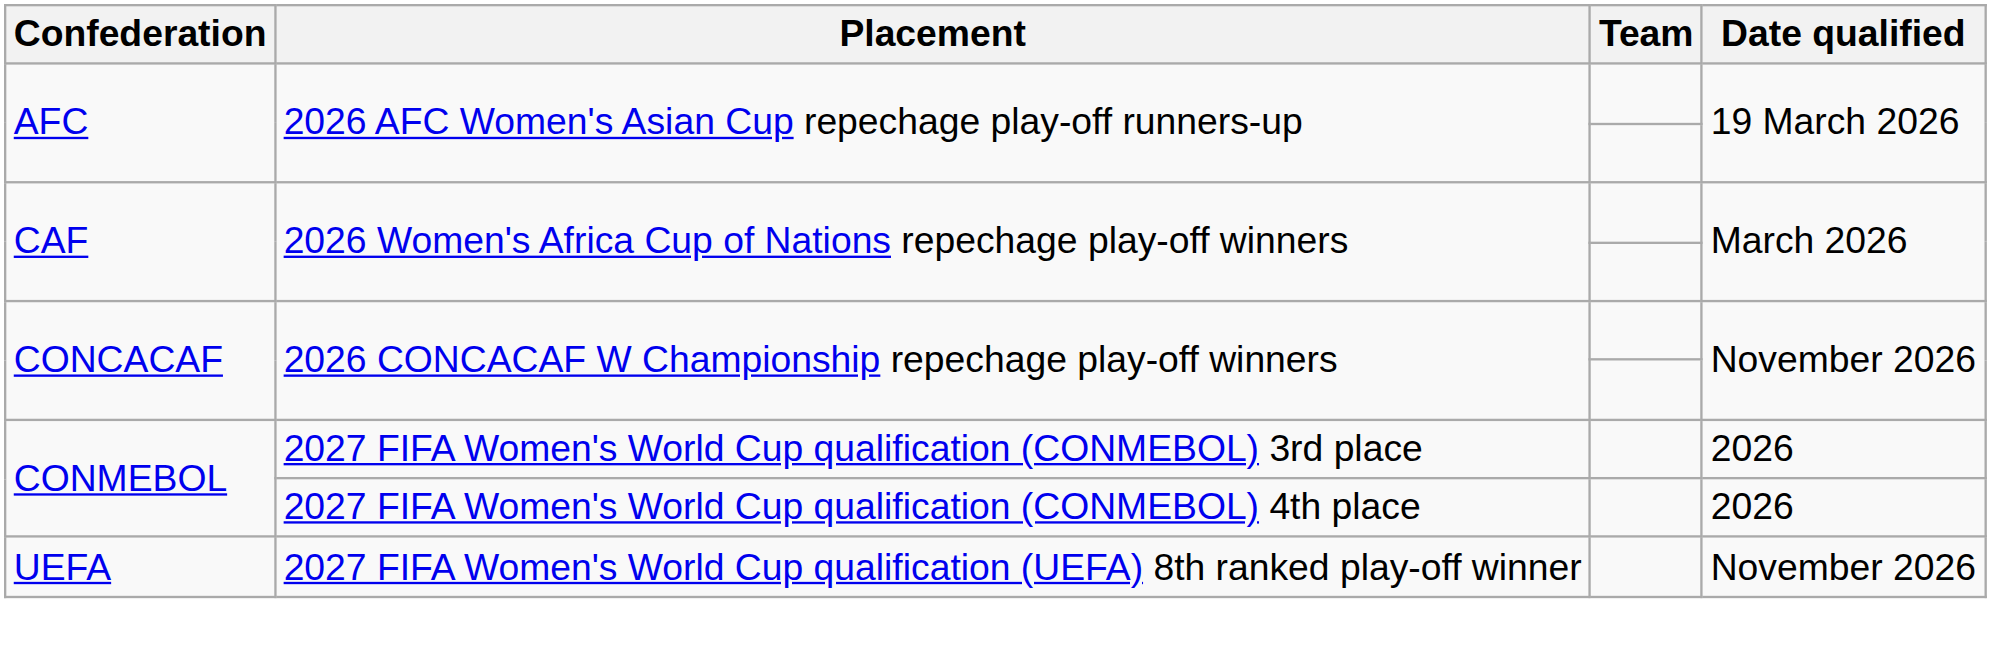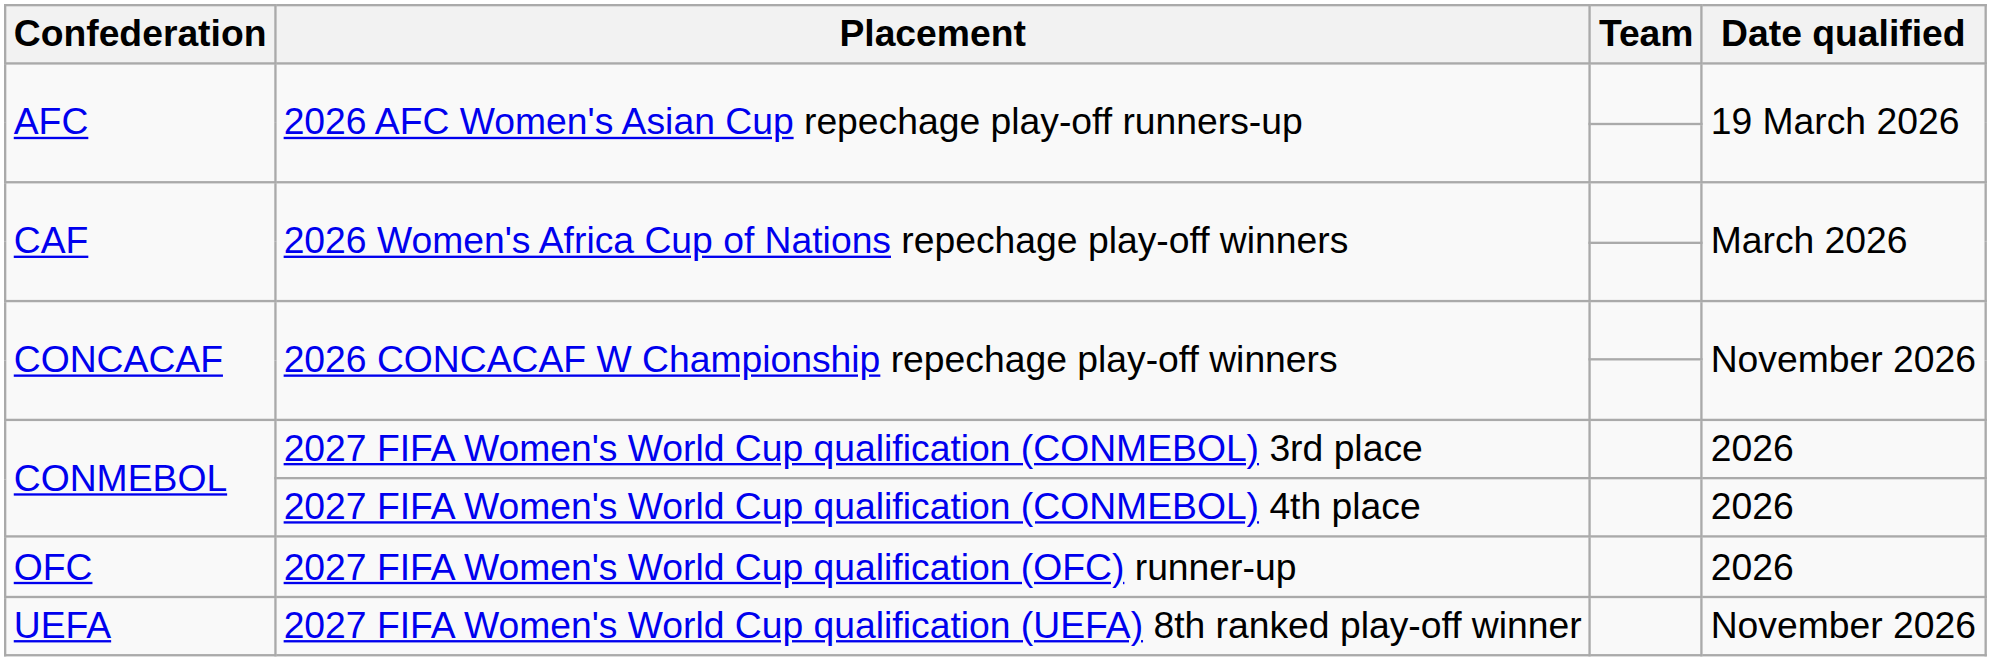 <table class="wikitable">
 <tr>
 <th>Confederation</th>
 <th>Placement</th>
 <th>Team</th>
 <th>Date qualified</th>
 </tr>
 <tr>
 <td rowspan=2><a href='#'>AFC</a></td>
 <td rowspan=2><a href='#'>2026 AFC Women's Asian Cup</a> repechage play-off runners-up</td>
 <td> </td>
 <td rowspan=2>19 March 2026</td>
 </tr>
 <tr>
 <td> </td>
 </tr>
 <tr>
 <td rowspan=2><a href='#'>CAF</a></td>
 <td rowspan=2><a href='#'>2026 Women's Africa Cup of Nations</a> repechage play-off winners</td>
 <td> </td>
 <td rowspan=2>March 2026</td>
 </tr>
 <tr>
 <td> </td>
 </tr>
 <tr>
 <td rowspan=2><a href='#'>CONCACAF</a></td>
 <td rowspan=2><a href='#'>2026 CONCACAF W Championship</a> repechage play-off winners</td>
 <td> </td>
 <td rowspan=2>November 2026</td>
 </tr>
 <tr>
 <td> </td>
 </tr>
 <tr>
 <td rowspan=2><a href='#'>CONMEBOL</a></td>
 <td><a href='#'>2027 FIFA Women's World Cup qualification (CONMEBOL)</a> 3rd place</td>
 <td></td>
 <td>2026</td>
 </tr>
 <tr>
 <td><a href='#'>2027 FIFA Women's World Cup qualification (CONMEBOL)</a> 4th place</td>
 <td></td>
 <td>2026</td>
 </tr>
 <tr>
+<td><a href='#'>OFC</a></td>
+<td><a href='#'>2027 FIFA Women's World Cup qualification (OFC)</a> runner-up</td>
+<td></td>
+<td>2026</td>
+</tr>
+<tr>
 <td><a href='#'>UEFA</a></td>
 <td><a href='#'>2027 FIFA Women's World Cup qualification (UEFA)</a> 8th ranked play-off winner</td>
 <td></td>
 <td>November 2026</td>
 </tr>
 </table>
